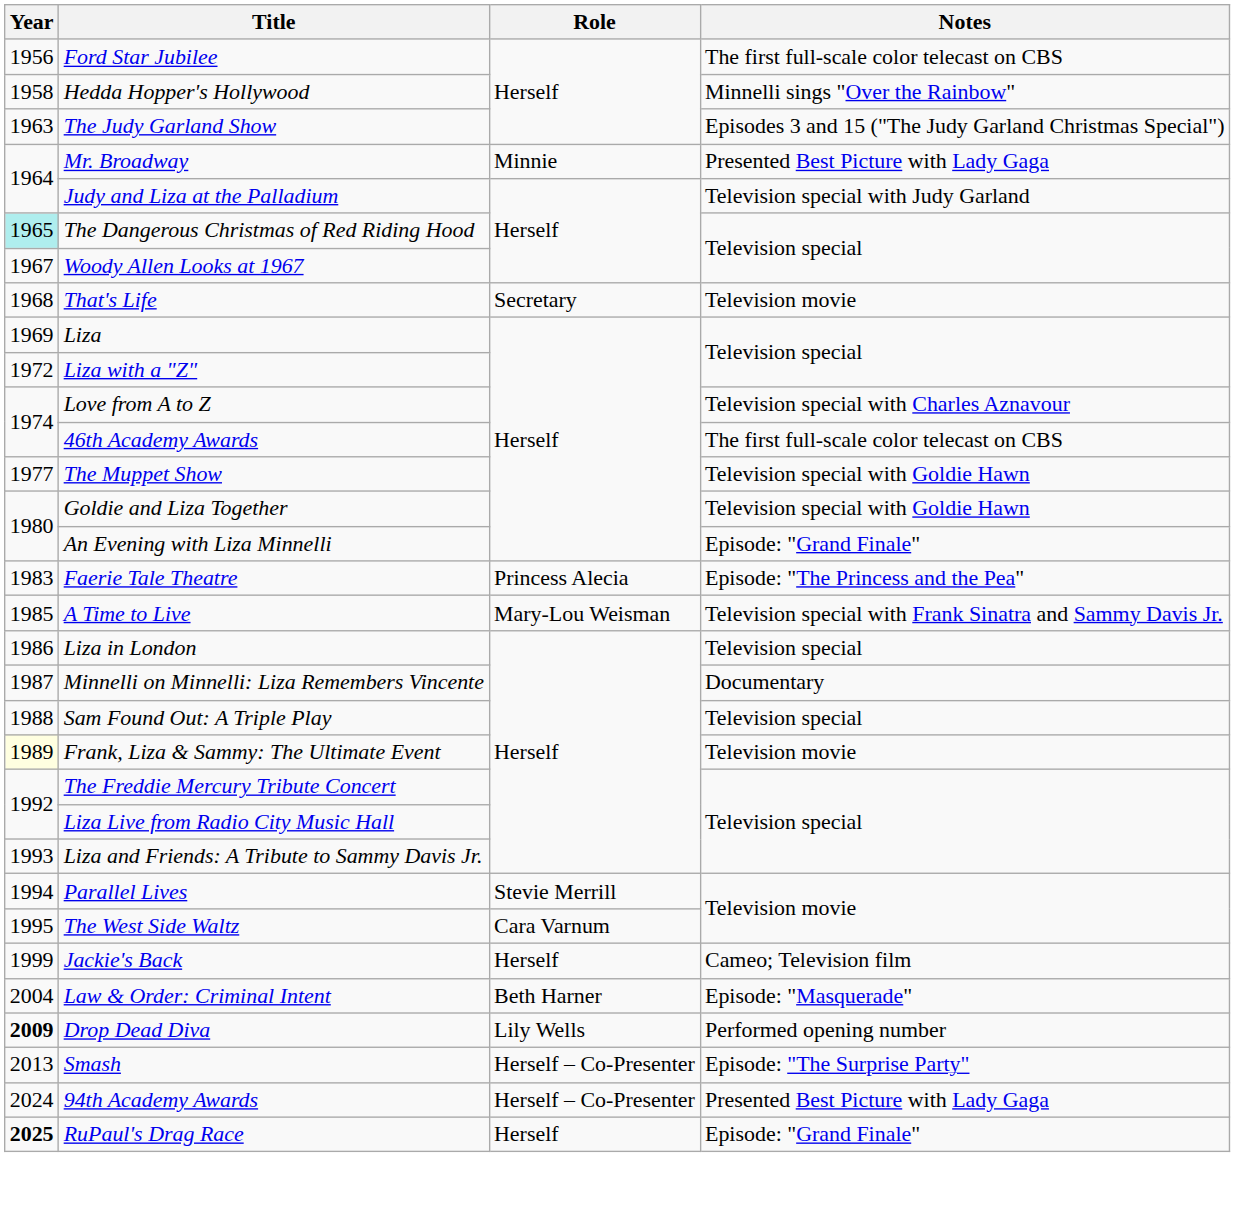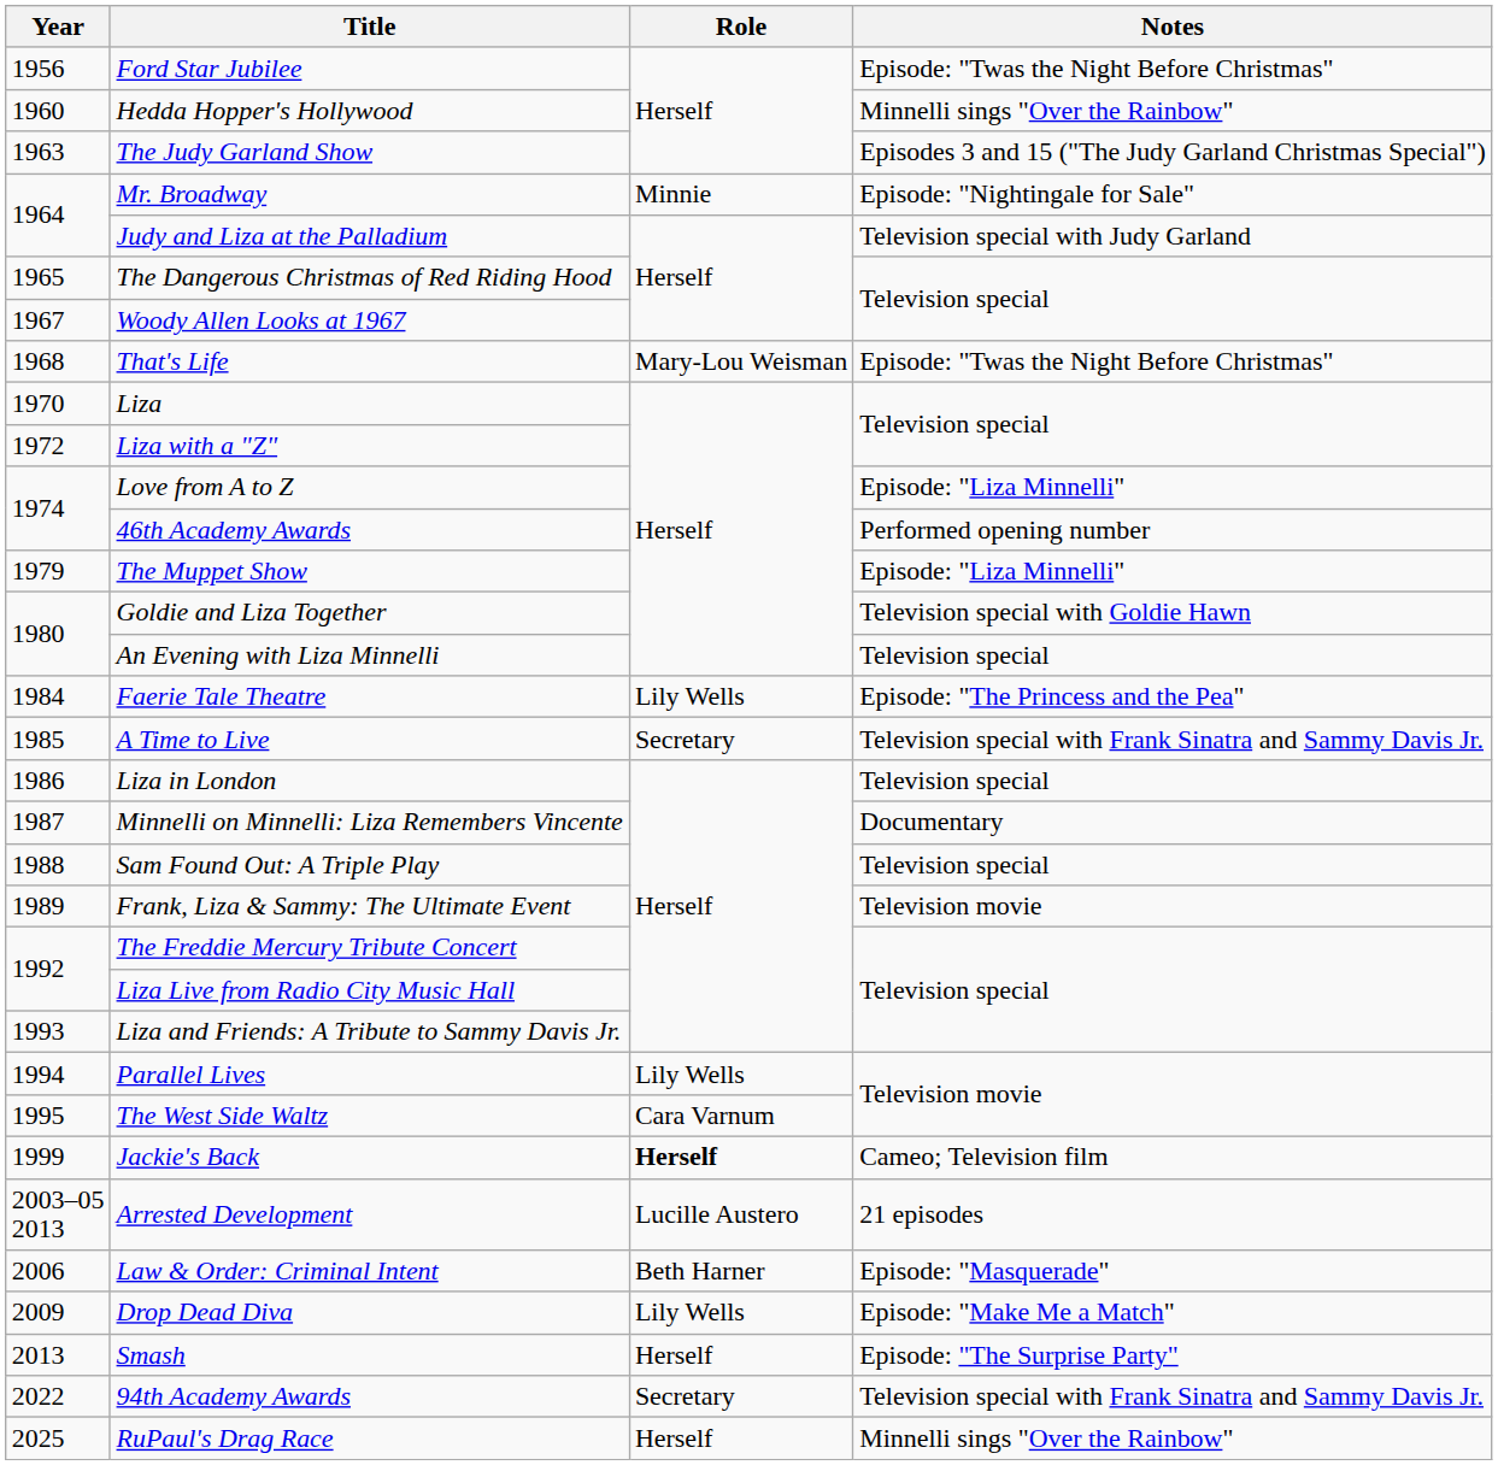 <table class="wikitable">
 <tr>
 <th>Year</th>
 <th>Title</th>
 <th>Role</th>
 <th class="unsortable">Notes</th>
 </tr>
 <tr>
 <td>1956</td>
 <td><em><a href='#'>Ford Star Jubilee</a></em></td>
 <td rowspan="3">Herself</td>
-<td>The first full-scale color telecast on CBS</td>
+<td>Episode: "Twas the Night Before Christmas"</td>
 </tr>
 <tr>
-<td>1958</td>
+<td>1960</td>
 <td><em>Hedda Hopper's Hollywood</em></td>
 <td>Minnelli sings "<a href='#'>Over the Rainbow</a>"</td>
 </tr>
 <tr>
 <td>1963</td>
 <td><em><a href='#'>The Judy Garland Show</a></em></td>
 <td>Episodes 3 and 15 ("The Judy Garland Christmas Special")</td>
 </tr>
 <tr>
 <td rowspan="2">1964</td>
 <td><em><a href='#'>Mr. Broadway</a></em></td>
 <td>Minnie</td>
-<td>Presented <a href='#'>Best Picture</a> with <a href='#'>Lady Gaga</a></td>
+<td>Episode: "Nightingale for Sale"</td>
 </tr>
 <tr>
 <td><em><a href='#'>Judy and Liza at the Palladium</a></em></td>
 <td rowspan="3">Herself</td>
 <td>Television special with Judy Garland</td>
 </tr>
 <tr>
-<td style="background: paleturquoise;">1965</td>
+<td>1965</td>
 <td><em>The Dangerous Christmas of Red Riding Hood</em></td>
 <td rowspan="2">Television special</td>
 </tr>
 <tr>
 <td>1967</td>
 <td><em><a href='#'>Woody Allen Looks at 1967</a></em></td>
 </tr>
 <tr>
 <td>1968</td>
 <td><em><a href='#'>That's Life</a></em></td>
-<td>Secretary</td>
-<td>Television movie</td>
+<td>Mary-Lou Weisman</td>
+<td>Episode: "Twas the Night Before Christmas"</td>
 </tr>
 <tr>
-<td>1969</td>
+<td>1970</td>
 <td><em>Liza</em></td>
 <td rowspan="7">Herself</td>
 <td rowspan="2">Television special</td>
 </tr>
 <tr>
 <td>1972</td>
 <td><em><a href='#'>Liza with a "Z"</a></em></td>
 </tr>
 <tr>
 <td rowspan="2">1974</td>
 <td><em>Love from A to Z</em></td>
-<td>Television special with <a href='#'>Charles Aznavour</a></td>
+<td>Episode: "<a href='#'>Liza Minnelli</a>"</td>
 </tr>
 <tr>
 <td><em><a href='#'>46th Academy Awards</a></em></td>
-<td>The first full-scale color telecast on CBS</td>
+<td>Performed opening number</td>
 </tr>
 <tr>
-<td>1977</td>
+<td>1979</td>
 <td><em><a href='#'>The Muppet Show</a></em></td>
-<td>Television special with <a href='#'>Goldie Hawn</a></td>
+<td>Episode: "<a href='#'>Liza Minnelli</a>"</td>
 </tr>
 <tr>
 <td rowspan="2">1980</td>
 <td><em>Goldie and Liza Together</em></td>
 <td>Television special with <a href='#'>Goldie Hawn</a></td>
 </tr>
 <tr>
 <td><em>An Evening with Liza Minnelli</em></td>
-<td>Episode: "<a href='#'>Grand Finale</a>"</td>
+<td>Television special</td>
 </tr>
 <tr>
-<td>1983</td>
+<td>1984</td>
 <td><em><a href='#'>Faerie Tale Theatre</a></em></td>
-<td>Princess Alecia</td>
+<td>Lily Wells</td>
 <td>Episode: "<a href='#'>The Princess and the Pea</a>"</td>
 </tr>
 <tr>
 <td>1985</td>
 <td><em><a href='#'>A Time to Live</a></em></td>
-<td>Mary-Lou Weisman</td>
+<td>Secretary</td>
 <td>Television special with <a href='#'>Frank Sinatra</a> and <a href='#'>Sammy Davis Jr.</a></td>
 </tr>
 <tr>
 <td>1986</td>
 <td><em>Liza in London</em></td>
 <td rowspan="7">Herself</td>
 <td>Television special</td>
 </tr>
 <tr>
 <td>1987</td>
 <td><em>Minnelli on Minnelli: Liza Remembers Vincente</em></td>
 <td>Documentary</td>
 </tr>
 <tr>
 <td>1988</td>
 <td><em>Sam Found Out: A Triple Play</em></td>
 <td>Television special</td>
 </tr>
 <tr>
-<td style="background: lightyellow;">1989</td>
+<td>1989</td>
 <td><em>Frank, Liza & Sammy: The Ultimate Event</em></td>
 <td>Television movie</td>
 </tr>
 <tr>
 <td rowspan="2">1992</td>
 <td><em><a href='#'>The Freddie Mercury Tribute Concert</a></em></td>
 <td rowspan="3">Television special</td>
 </tr>
 <tr>
 <td><em><a href='#'>Liza Live from Radio City Music Hall</a></em></td>
 </tr>
 <tr>
 <td>1993</td>
 <td><em>Liza and Friends: A Tribute to Sammy Davis Jr.</em></td>
 </tr>
 <tr>
 <td>1994</td>
 <td><em><a href='#'>Parallel Lives</a></em></td>
-<td>Stevie Merrill</td>
+<td>Lily Wells</td>
 <td rowspan="2">Television movie</td>
 </tr>
 <tr>
 <td>1995</td>
 <td><em><a href='#'>The West Side Waltz</a></em></td>
 <td>Cara Varnum</td>
 </tr>
 <tr>
 <td>1999</td>
 <td><em><a href='#'>Jackie's Back</a></em></td>
-<td>Herself</td>
+<td><strong>Herself</strong></td>
 <td>Cameo; Television film</td>
 </tr>
 <tr>
-<td>2004</td>
+<td>2003–05<br>2013</td>
+<td><em><a href='#'>Arrested Development</a></em></td>
+<td>Lucille Austero</td>
+<td>21 episodes</td>
+</tr>
+<tr>
+<td>2006</td>
 <td><em><a href='#'>Law & Order: Criminal Intent</a></em></td>
 <td>Beth Harner</td>
 <td>Episode: "<a href='#'>Masquerade</a>"</td>
 </tr>
 <tr>
-<td><strong>2009</strong></td>
+<td>2009</td>
 <td><em><a href='#'>Drop Dead Diva</a></em></td>
 <td>Lily Wells</td>
-<td>Performed opening number</td>
+<td>Episode: "<a href='#'>Make Me a Match</a>"</td>
 </tr>
 <tr>
 <td>2013</td>
 <td><em><a href='#'>Smash</a></em></td>
-<td>Herself – Co-Presenter</td>
+<td>Herself</td>
 <td>Episode: <a href='#'>"The Surprise Party"</a></td>
 </tr>
 <tr>
-<td>2024</td>
+<td>2022</td>
 <td><em><a href='#'>94th Academy Awards</a></em></td>
-<td>Herself – Co-Presenter</td>
-<td>Presented <a href='#'>Best Picture</a> with <a href='#'>Lady Gaga</a></td>
+<td>Secretary</td>
+<td>Television special with <a href='#'>Frank Sinatra</a> and <a href='#'>Sammy Davis Jr.</a></td>
 </tr>
 <tr>
-<td><strong>2025</strong></td>
+<td>2025</td>
 <td><em><a href='#'>RuPaul's Drag Race</a></em></td>
 <td>Herself</td>
-<td>Episode: "<a href='#'>Grand Finale</a>"</td>
+<td>Minnelli sings "<a href='#'>Over the Rainbow</a>"</td>
 </tr>
 </table>
